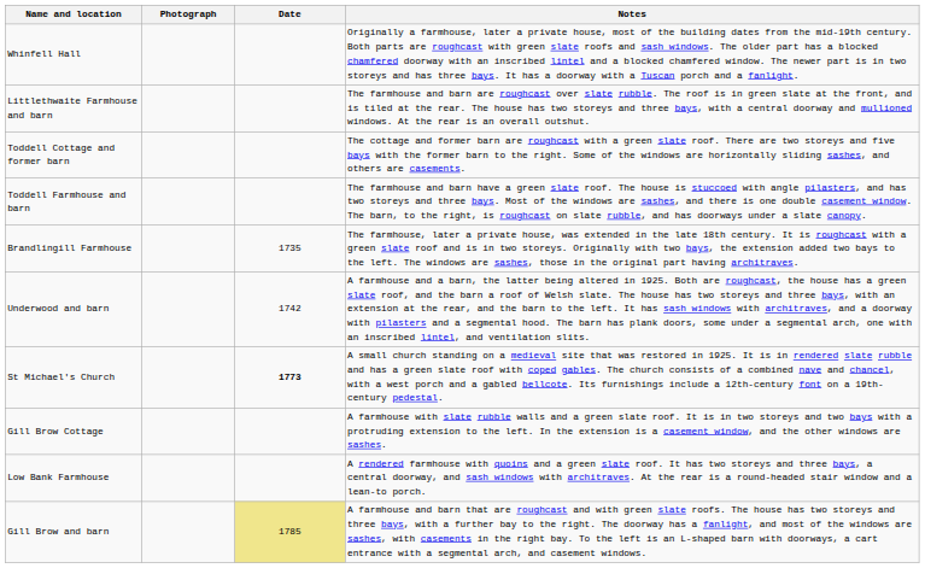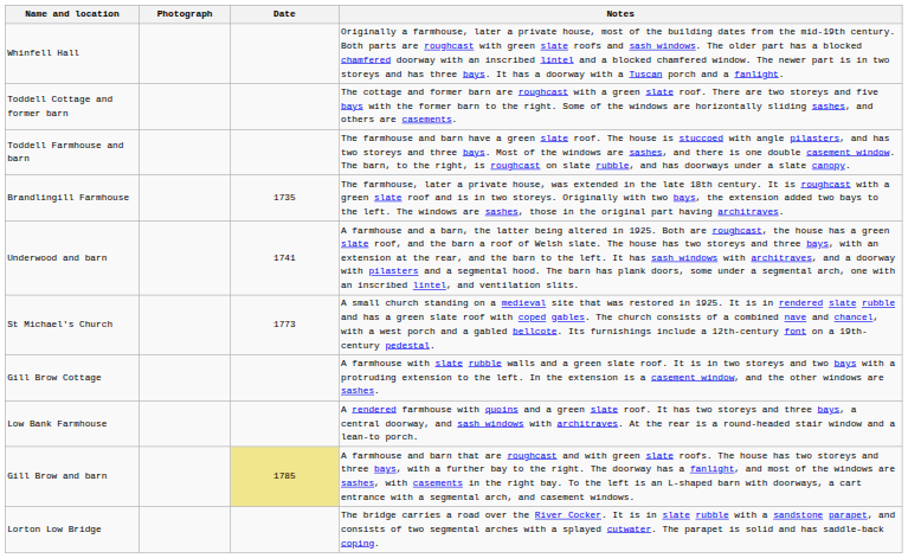 <table class="wikitable sortable plainrowheaders" style="width:100%;border:0px;text-align:left;line-height:150%;">
 <tr>
 <th scope="col"  style="width:150px">Name and location</th>
 <th scope="col"  style="width:100px" class="unsortable">Photograph</th>
 <th scope="col"  style="width:120px">Date</th>
 <th scope="col"  style="width:650px" class="unsortable">Notes</th>
 </tr>
 <tr>
 <td>Whinfell Hall<br><small></small></td>
 <td></td>
 <td align="center"></td>
 <td>Originally a farmhouse, later a private house, most of the building dates from the mid-19th century.  Both parts are <a href='#'>roughcast</a> with green <a href='#'>slate</a> roofs and <a href='#'>sash windows</a>.  The older part has a blocked <a href='#'>chamfered</a> doorway with an inscribed <a href='#'>lintel</a> and a blocked chamfered window.  The newer part is in two storeys and has three <a href='#'>bays</a>.  It has a doorway with a <a href='#'>Tuscan</a> porch and a <a href='#'>fanlight</a>.</td>
-</tr>
-<tr>
-<td>Littlethwaite Farmhouse and barn<br><small></small></td>
-<td></td>
-<td align="center"></td>
-<td>The farmhouse and barn are <a href='#'>roughcast</a> over <a href='#'>slate</a> <a href='#'>rubble</a>.  The roof is in green slate at the front, and is tiled at the rear.  The house has two storeys and three <a href='#'>bays</a>, with a central doorway and <a href='#'>mullioned</a> windows.  At the rear is an overall outshut.</td>
 </tr>
 <tr>
 <td>Toddell Cottage and former barn<br><small></small></td>
 <td></td>
 <td align="center"></td>
 <td>The cottage and former barn are <a href='#'>roughcast</a> with a green <a href='#'>slate</a> roof.  There are two storeys and five <a href='#'>bays</a> with the former barn to the right.  Some of the windows are horizontally sliding <a href='#'>sashes</a>, and others are <a href='#'>casements</a>.</td>
 </tr>
 <tr>
 <td>Toddell Farmhouse and barn<br><small></small></td>
 <td></td>
 <td align="center"></td>
 <td>The farmhouse and barn have a green <a href='#'>slate</a> roof.  The house is <a href='#'>stuccoed</a> with angle <a href='#'>pilasters</a>, and has two storeys and three <a href='#'>bays</a>.  Most of the windows are <a href='#'>sashes</a>, and there is one double <a href='#'>casement window</a>.  The barn, to the right, is <a href='#'>roughcast</a> on slate <a href='#'>rubble</a>, and has doorways under a slate <a href='#'>canopy</a>.</td>
 </tr>
 <tr>
 <td>Brandlingill Farmhouse<br><small></small></td>
 <td></td>
 <td align="center">1735</td>
 <td>The farmhouse, later a private house, was extended in the late 18th century.  It is <a href='#'>roughcast</a> with a green <a href='#'>slate</a> roof and is in two storeys.  Originally with two <a href='#'>bays</a>, the extension added two bays to the left.  The windows are <a href='#'>sashes</a>, those in the original part having <a href='#'>architraves</a>.</td>
 </tr>
 <tr>
 <td>Underwood and barn<br><small></small></td>
 <td></td>
-<td align="center">1742</td>
+<td align="center">1741</td>
 <td>A farmhouse and a barn, the latter being altered in 1925.  Both are <a href='#'>roughcast</a>, the house has a green <a href='#'>slate</a> roof, and the barn a roof of Welsh slate.  The house has two storeys and three <a href='#'>bays</a>, with an extension at the rear, and the barn to the left.  It has <a href='#'>sash windows</a> with <a href='#'>architraves</a>, and a doorway with <a href='#'>pilasters</a> and a segmental hood.  The barn has plank doors, some under a segmental arch, one with an inscribed <a href='#'>lintel</a>, and ventilation slits.</td>
 </tr>
 <tr>
 <td>St Michael's Church<br><small></small></td>
 <td></td>
-<td align="center"><strong>1773</strong></td>
+<td align="center">1773</td>
 <td>A small church standing on a <a href='#'>medieval</a> site that was restored in 1925.  It is in <a href='#'>rendered</a> <a href='#'>slate</a> <a href='#'>rubble</a> and has a green slate roof with <a href='#'>coped</a> <a href='#'>gables</a>.  The church consists of a combined <a href='#'>nave</a> and <a href='#'>chancel</a>, with a west porch and a gabled <a href='#'>bellcote</a>.  Its furnishings include a 12th-century <a href='#'>font</a> on a 19th-century <a href='#'>pedestal</a>.</td>
 </tr>
 <tr>
 <td>Gill Brow Cottage<br><small></small></td>
 <td></td>
 <td align="center"></td>
 <td>A farmhouse with <a href='#'>slate</a> <a href='#'>rubble</a> walls and a green slate roof.  It is in two storeys and two <a href='#'>bays</a> with a protruding extension to the left. In the extension is a <a href='#'>casement window</a>, and the other windows are <a href='#'>sashes</a>.</td>
 </tr>
 <tr>
 <td>Low Bank Farmhouse<br><small></small></td>
 <td></td>
 <td align="center"></td>
 <td>A <a href='#'>rendered</a> farmhouse with <a href='#'>quoins</a> and a green <a href='#'>slate</a> roof.  It has two storeys and three <a href='#'>bays</a>, a central doorway, and <a href='#'>sash windows</a> with <a href='#'>architraves</a>.  At the rear is a round-headed stair window and a lean-to porch.</td>
 </tr>
 <tr>
 <td>Gill Brow and barn<br><small></small></td>
 <td></td>
 <td align="center" style="background: khaki;">1785</td>
 <td>A farmhouse and barn that are <a href='#'>roughcast</a> and with green <a href='#'>slate</a> roofs.  The house has two storeys and three <a href='#'>bays</a>, with a further bay to the right.  The doorway has a <a href='#'>fanlight</a>, and most of the windows are <a href='#'>sashes</a>, with <a href='#'>casements</a> in the right bay.  To the left is an L-shaped barn with doorways, a cart entrance with a segmental arch, and casement windows.</td>
 </tr>
 <tr>
+<td>Lorton Low Bridge<br><small></small></td>
+<td></td>
+<td align="center"></td>
+<td>The bridge carries a road over the <a href='#'>River Cocker</a>.  It is in <a href='#'>slate</a> <a href='#'>rubble</a> with a <a href='#'>sandstone</a> <a href='#'>parapet</a>, and consists of two segmental arches with a splayed <a href='#'>cutwater</a>.  The parapet is solid and has saddle-back <a href='#'>coping</a>.</td>
+</tr>
+<tr>
 </tr>
 </table>
